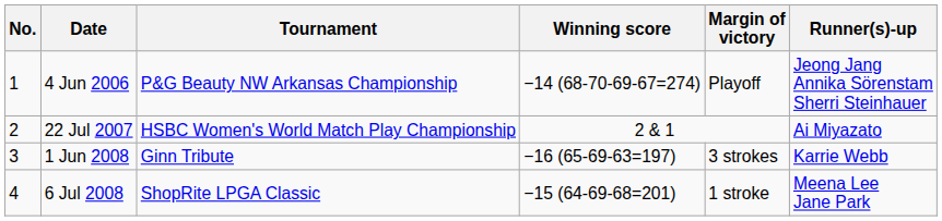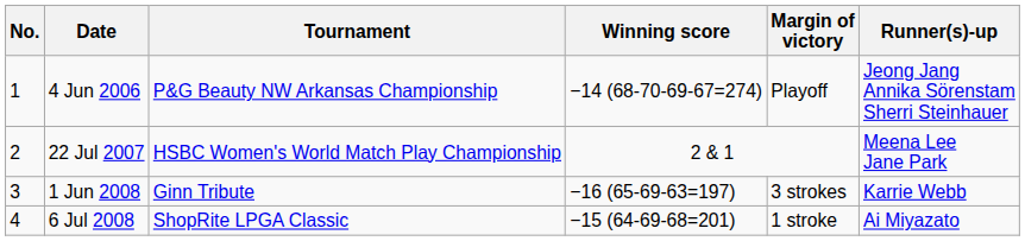 <table class="wikitable" style="font-size:95%;">
 <tr>
 <th>No.</th>
 <th>Date</th>
 <th>Tournament</th>
 <th>Winning score</th>
 <th>Margin of<br>victory</th>
 <th>Runner(s)-up</th>
 </tr>
 <tr>
 <td>1</td>
 <td>4 Jun <a href='#'>2006</a></td>
 <td><a href='#'>P&G Beauty NW Arkansas Championship</a></td>
 <td>−14 (68-70-69-67=274)</td>
 <td>Playoff</td>
 <td> <a href='#'>Jeong Jang</a><br> <a href='#'>Annika Sörenstam</a><br> <a href='#'>Sherri Steinhauer</a></td>
 </tr>
 <tr>
 <td>2</td>
 <td>22 Jul <a href='#'>2007</a></td>
 <td><a href='#'>HSBC Women's World Match Play Championship</a></td>
 <td colspan=2 align=center>2 & 1</td>
-<td> <a href='#'>Ai Miyazato</a></td>
+<td> <a href='#'>Meena Lee</a><br> <a href='#'>Jane Park</a></td>
 </tr>
 <tr>
 <td>3</td>
 <td>1 Jun <a href='#'>2008</a></td>
 <td><a href='#'>Ginn Tribute</a></td>
 <td>−16 (65-69-63=197)</td>
 <td>3 strokes</td>
 <td> <a href='#'>Karrie Webb</a></td>
 </tr>
 <tr>
 <td>4</td>
 <td>6 Jul <a href='#'>2008</a></td>
 <td><a href='#'>ShopRite LPGA Classic</a></td>
 <td>−15 (64-69-68=201)</td>
 <td>1 stroke</td>
-<td> <a href='#'>Meena Lee</a><br> <a href='#'>Jane Park</a></td>
+<td> <a href='#'>Ai Miyazato</a></td>
 </tr>
 </table>
